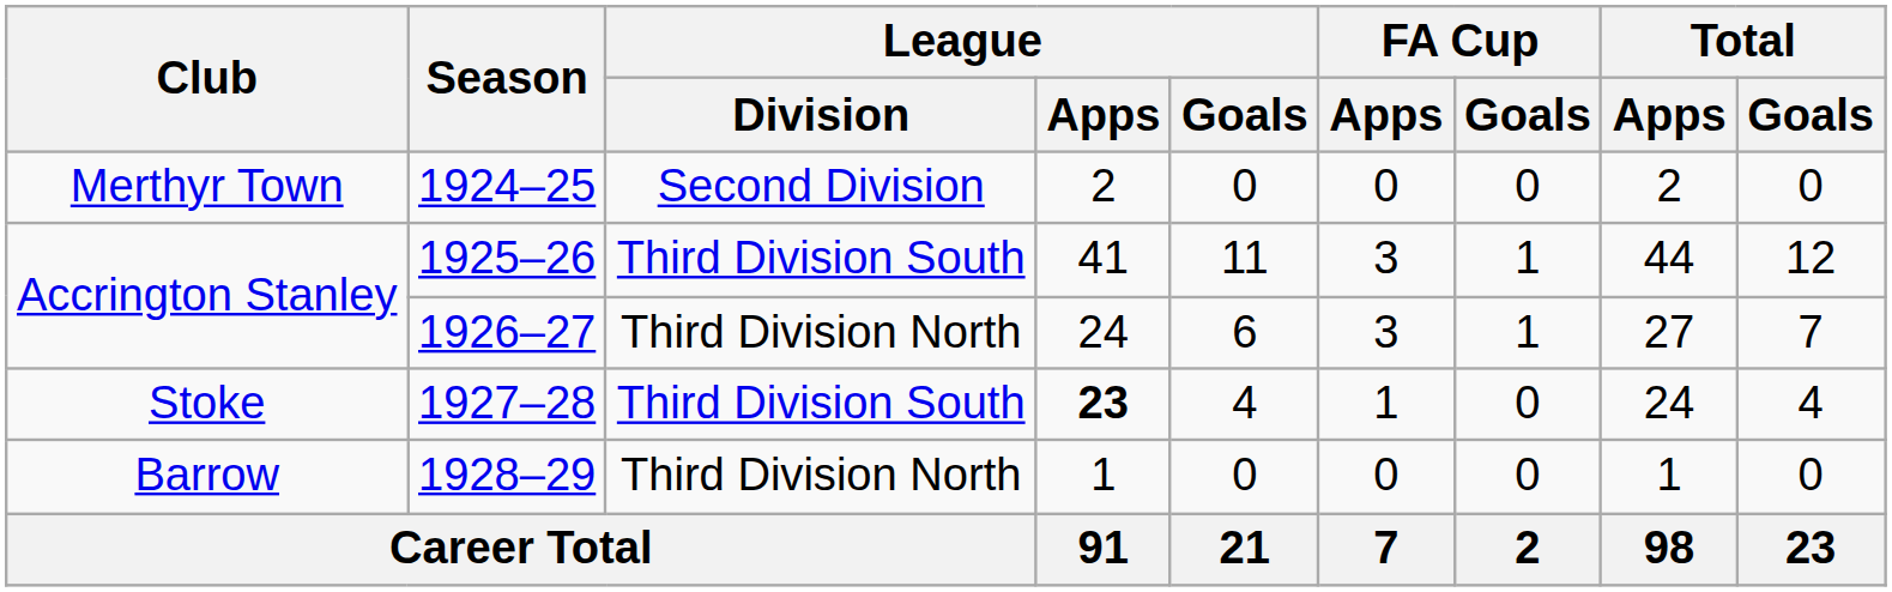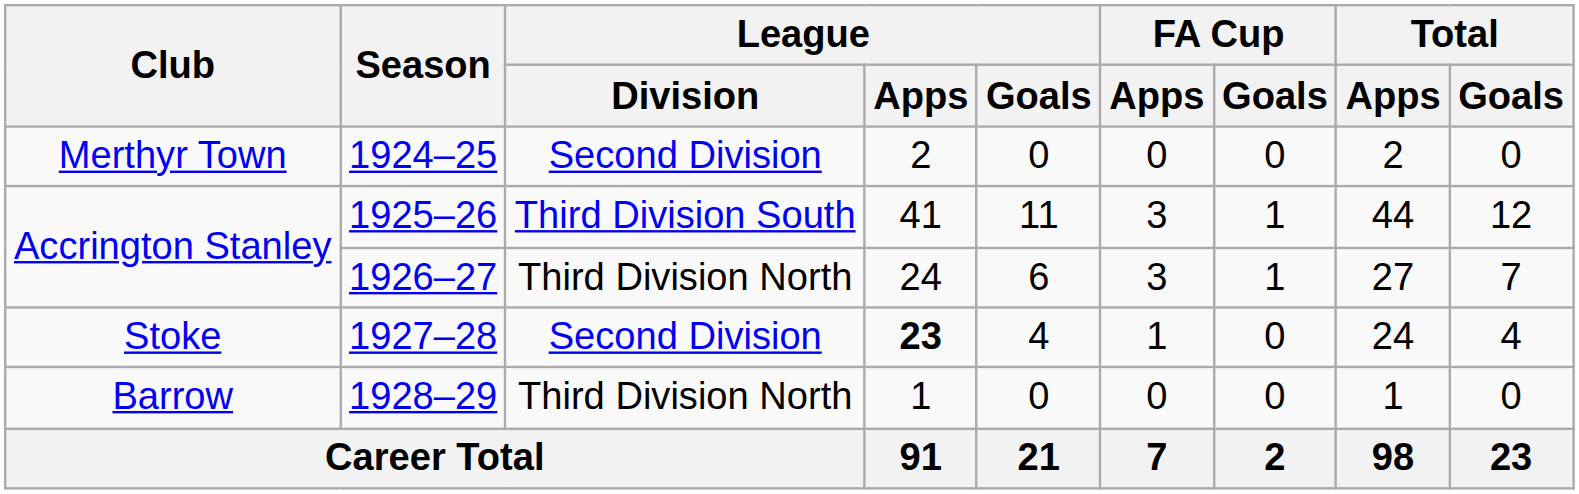 <table class="wikitable" style="text-align: center;">
 <tr>
 <th rowspan="2">Club</th>
 <th rowspan="2">Season</th>
 <th colspan="3">League</th>
 <th colspan="2">FA Cup</th>
 <th colspan="2">Total</th>
 </tr>
 <tr>
 <th>Division</th>
 <th>Apps</th>
 <th>Goals</th>
 <th>Apps</th>
 <th>Goals</th>
 <th>Apps</th>
 <th>Goals</th>
 </tr>
 <tr>
 <td><a href='#'>Merthyr Town</a></td>
 <td><a href='#'>1924–25</a></td>
 <td><a href='#'>Second Division</a></td>
 <td>2</td>
 <td>0</td>
 <td>0</td>
 <td>0</td>
 <td>2</td>
 <td>0</td>
 </tr>
 <tr>
 <td rowspan="2"><a href='#'>Accrington Stanley</a></td>
 <td><a href='#'>1925–26</a></td>
 <td><a href='#'>Third Division South</a></td>
 <td>41</td>
 <td>11</td>
 <td>3</td>
 <td>1</td>
 <td>44</td>
 <td>12</td>
 </tr>
 <tr>
 <td><a href='#'>1926–27</a></td>
 <td>Third Division North</td>
 <td>24</td>
 <td>6</td>
 <td>3</td>
 <td>1</td>
 <td>27</td>
 <td>7</td>
 </tr>
 <tr>
 <td><a href='#'>Stoke</a></td>
 <td><a href='#'>1927–28</a></td>
-<td><a href='#'>Third Division South</a></td>
+<td><a href='#'>Second Division</a></td>
 <td><strong>23</strong></td>
 <td>4</td>
 <td>1</td>
 <td>0</td>
 <td>24</td>
 <td>4</td>
 </tr>
 <tr>
 <td><a href='#'>Barrow</a></td>
 <td><a href='#'>1928–29</a></td>
 <td>Third Division North</td>
 <td>1</td>
 <td>0</td>
 <td>0</td>
 <td>0</td>
 <td>1</td>
 <td>0</td>
 </tr>
 <tr>
 <th colspan="3">Career Total</th>
 <th>91</th>
 <th>21</th>
 <th>7</th>
 <th>2</th>
 <th>98</th>
 <th>23</th>
 </tr>
 </table>
